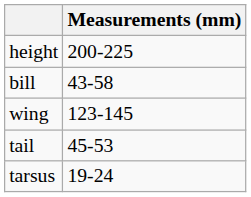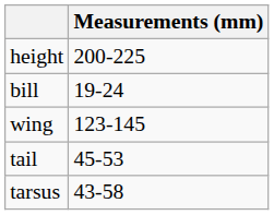 <table class="wikitable mw-collapsible">
 <tr>
 <th></th>
 <th>Measurements (mm)</th>
 </tr>
 <tr>
 <td>height</td>
 <td>200-225</td>
 </tr>
 <tr>
 <td>bill</td>
-<td>43-58</td>
+<td>19-24</td>
 </tr>
 <tr>
 <td>wing</td>
 <td>123-145</td>
 </tr>
 <tr>
 <td>tail</td>
 <td>45-53</td>
 </tr>
 <tr>
 <td>tarsus</td>
-<td>19-24</td>
+<td>43-58</td>
 </tr>
 </table>
